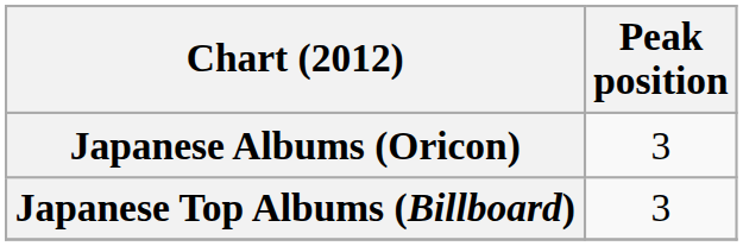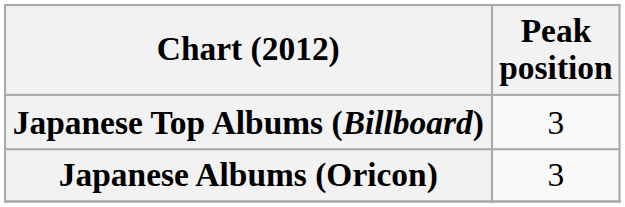 <table class="wikitable plainrowheaders" style="text-align:center">
 <tr>
 <th scope="col">Chart (2012)</th>
 <th scope="col">Peak<br>position</th>
 </tr>
 <tr>
+<th scope="row">Japanese Top Albums (<em>Billboard</em>)</th>
+<td align="center">3</td>
+</tr>
+<tr>
 <th scope="row">Japanese Albums (Oricon)</th>
 <td style="text-align:center;">3</td>
 </tr>
 <tr>
-<th scope="row">Japanese Top Albums (<em>Billboard</em>)</th>
-<td align="center">3</td>
-</tr>
-<tr>
 </tr>
 </table>
